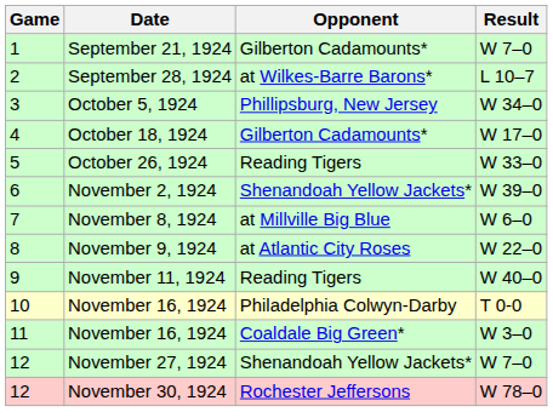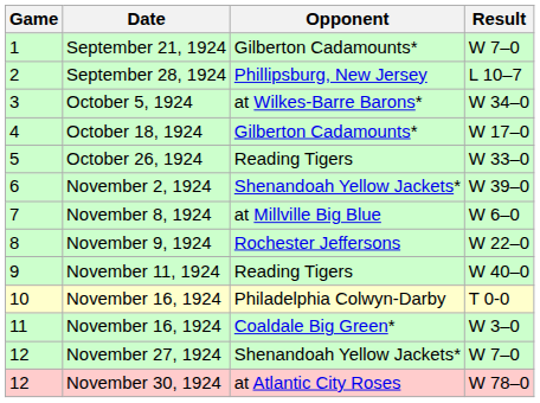 <table class="wikitable">
 <tr>
 <th>Game</th>
 <th>Date</th>
 <th>Opponent</th>
 <th>Result</th>
 </tr>
 <tr style="background:#cfc">
 <td>1</td>
 <td>September 21, 1924</td>
 <td>Gilberton Cadamounts*</td>
 <td>W 7–0</td>
 </tr>
 <tr style="background:#cfc">
 <td>2</td>
 <td>September 28, 1924</td>
-<td>at <a href='#'>Wilkes-Barre Barons</a>*</td>
+<td><a href='#'>Phillipsburg, New Jersey</a></td>
 <td>L 10–7</td>
 </tr>
 <tr style="background:#cfc">
 <td>3</td>
 <td>October 5, 1924</td>
-<td><a href='#'>Phillipsburg, New Jersey</a></td>
+<td>at <a href='#'>Wilkes-Barre Barons</a>*</td>
 <td>W 34–0</td>
 </tr>
 <tr style="background:#cfc">
 <td>4</td>
 <td>October 18, 1924</td>
 <td><a href='#'>Gilberton Cadamounts</a>*</td>
 <td>W 17–0</td>
 </tr>
 <tr style="background:#cfc">
 <td>5</td>
 <td>October 26, 1924</td>
 <td>Reading Tigers</td>
 <td>W 33–0</td>
 </tr>
 <tr style="background:#cfc">
 <td>6</td>
 <td>November 2, 1924</td>
 <td><a href='#'>Shenandoah Yellow Jackets</a>*</td>
 <td>W 39–0</td>
 </tr>
 <tr style="background:#cfc">
 <td>7</td>
 <td>November 8, 1924</td>
 <td>at <a href='#'>Millville Big Blue</a></td>
 <td>W 6–0</td>
 </tr>
 <tr style="background:#cfc">
 <td>8</td>
 <td>November 9, 1924</td>
-<td>at <a href='#'>Atlantic City Roses</a></td>
+<td><a href='#'>Rochester Jeffersons</a></td>
 <td>W 22–0</td>
 </tr>
 <tr style="background:#cfc">
 <td>9</td>
 <td>November 11, 1924</td>
 <td>Reading Tigers</td>
 <td>W 40–0</td>
 </tr>
 <tr style="background:#ffc">
 <td>10</td>
 <td>November 16, 1924</td>
 <td>Philadelphia Colwyn-Darby</td>
 <td>T 0-0</td>
 </tr>
 <tr style="background:#cfc">
 <td>11</td>
 <td>November 16, 1924</td>
 <td><a href='#'>Coaldale Big Green</a>*</td>
 <td>W 3–0</td>
 </tr>
 <tr style="background:#cfc">
 <td>12</td>
 <td>November 27, 1924</td>
 <td>Shenandoah Yellow Jackets* </td>
 <td>W 7–0</td>
 </tr>
 <tr style="background:#fcc">
 <td>12</td>
 <td>November 30, 1924</td>
-<td><a href='#'>Rochester Jeffersons</a></td>
+<td>at <a href='#'>Atlantic City Roses</a></td>
 <td>W 78–0</td>
 </tr>
 </table>
